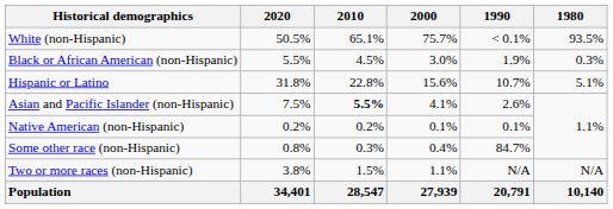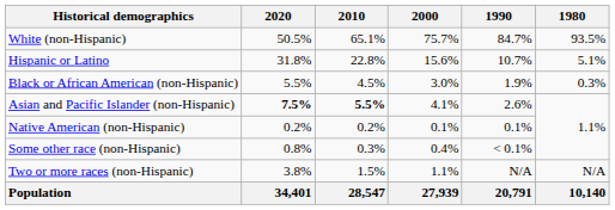 <table class="wikitable" style="font-size: 90%; text-align: right;">
 <tr>
 <th>Historical demographics</th>
 <th style="width: 5em;">2020</th>
 <th style="width: 5em;">2010</th>
 <th style="width: 5em;">2000</th>
 <th style="width: 5em;">1990</th>
 <th style="width: 5em;">1980</th>
 </tr>
 <tr>
 <td style="text-align:left"><a href='#'>White</a> (non-Hispanic)</td>
 <td>50.5%</td>
 <td>65.1%</td>
 <td>75.7%</td>
-<td>< 0.1%</td>
+<td>84.7%</td>
 <td>93.5%</td>
+</tr>
+<tr>
+<td style="text-align:left"><a href='#'>Hispanic or Latino</a></td>
+<td>31.8%</td>
+<td>22.8%</td>
+<td>15.6%</td>
+<td>10.7%</td>
+<td>5.1%</td>
 </tr>
 <tr>
 <td style="text-align:left"><a href='#'>Black or African American</a> (non-Hispanic)</td>
 <td>5.5%</td>
 <td>4.5%</td>
 <td>3.0%</td>
 <td>1.9%</td>
 <td>0.3%</td>
 </tr>
 <tr>
-<td style="text-align:left"><a href='#'>Hispanic or Latino</a></td>
-<td>31.8%</td>
-<td>22.8%</td>
-<td>15.6%</td>
-<td>10.7%</td>
-<td>5.1%</td>
-</tr>
-<tr>
 <td style="text-align:left"><a href='#'>Asian</a> and <a href='#'>Pacific Islander</a> (non-Hispanic)</td>
-<td>7.5%</td>
+<td><strong>7.5%</strong></td>
 <td><strong>5.5%</strong></td>
 <td>4.1%</td>
 <td>2.6%</td>
 <td rowspan="3">1.1%</td>
 </tr>
 <tr>
 <td style="text-align:left"><a href='#'>Native American</a> (non-Hispanic)</td>
 <td>0.2%</td>
 <td>0.2%</td>
 <td>0.1%</td>
 <td>0.1%</td>
 </tr>
 <tr>
 <td style="text-align:left"><a href='#'>Some other race</a> (non-Hispanic)</td>
 <td>0.8%</td>
 <td>0.3%</td>
 <td>0.4%</td>
-<td>84.7%</td>
+<td>< 0.1%</td>
 </tr>
 <tr>
 <td style="text-align:left"><a href='#'>Two or more races</a> (non-Hispanic)</td>
 <td>3.8%</td>
 <td>1.5%</td>
 <td>1.1%</td>
 <td>N/A</td>
 <td>N/A</td>
 </tr>
 <tr>
 <th style="text-align:left">Population</th>
 <th style="text-align:right">34,401</th>
 <th style="text-align:right">28,547</th>
 <th style="text-align:right">27,939</th>
 <th style="text-align:right">20,791</th>
 <th style="text-align:right">10,140</th>
 </tr>
 </table>
